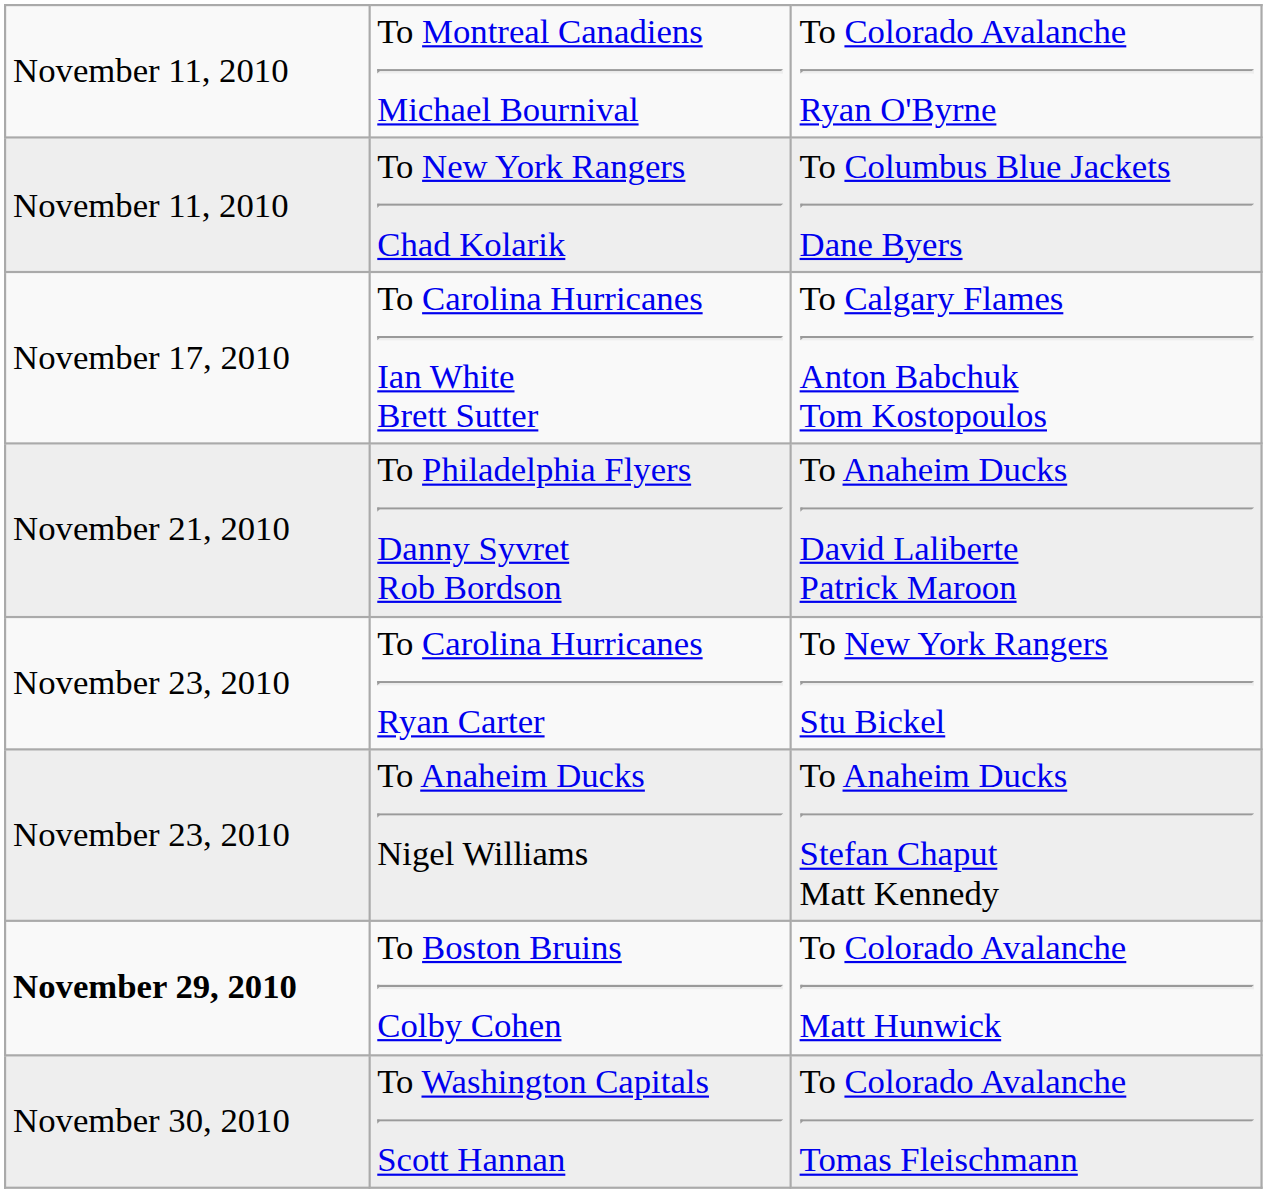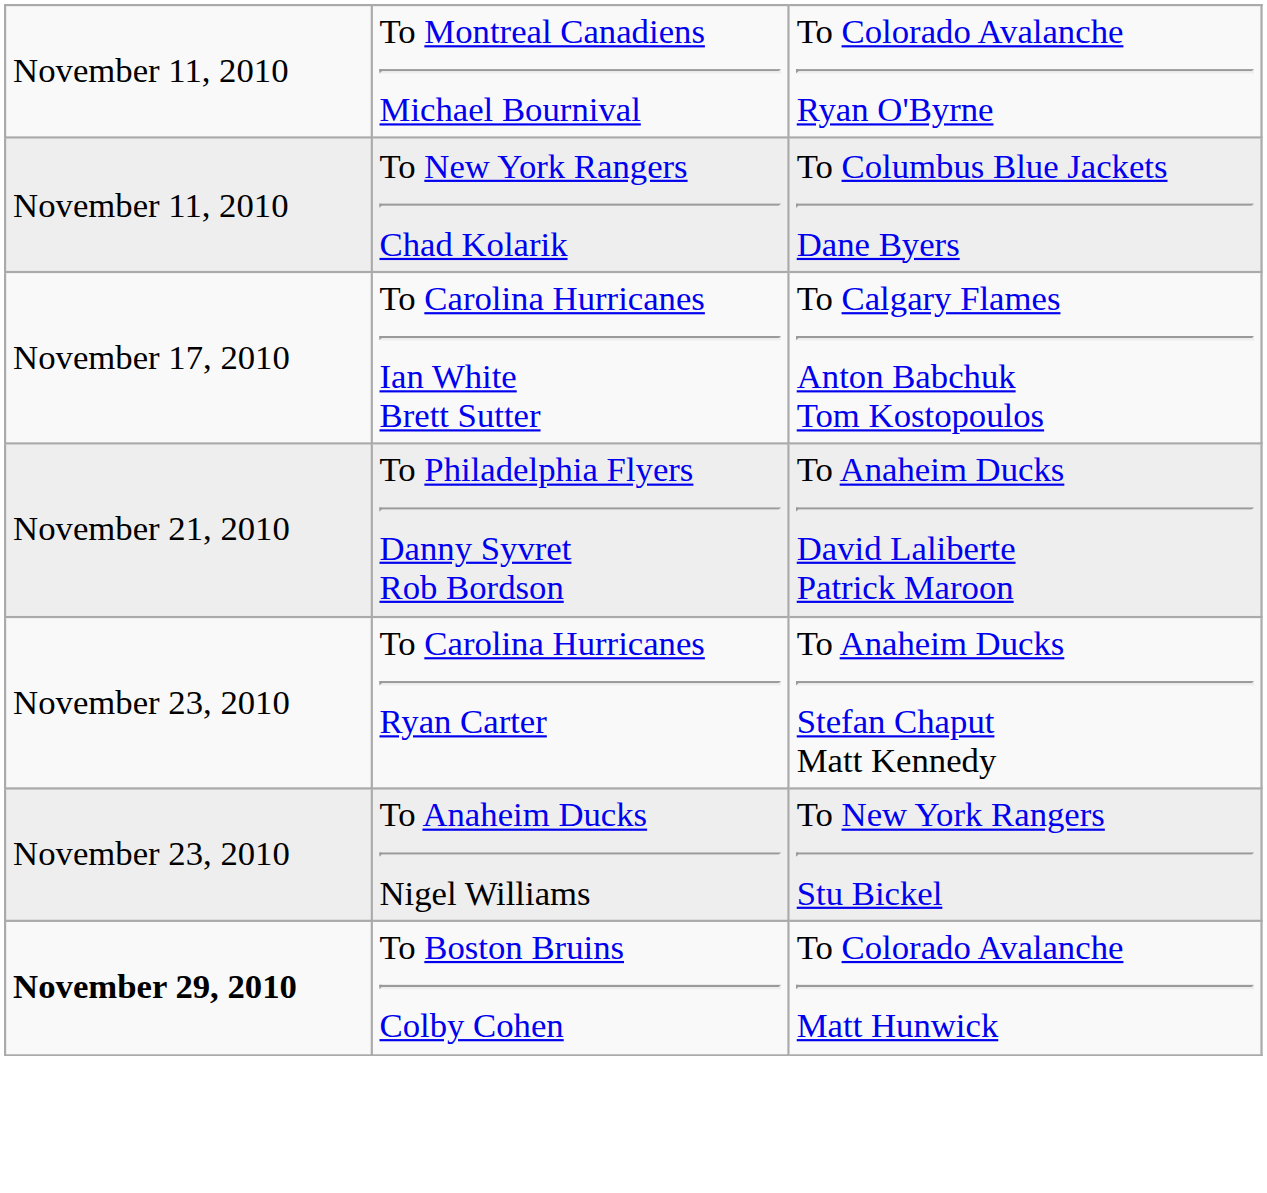 <table class="wikitable" style="border:1px solid #999; width:580px;">
 <tr>
 <td>November 11, 2010</td>
 <td valign="top">To <a href='#'>Montreal Canadiens</a><hr><a href='#'>Michael Bournival</a></td>
 <td valign="top">To <a href='#'>Colorado Avalanche</a><hr><a href='#'>Ryan O'Byrne</a></td>
 </tr>
 <tr bgcolor="eeeeee">
 <td>November 11, 2010</td>
 <td valign="top">To <a href='#'>New York Rangers</a><hr><a href='#'>Chad Kolarik</a></td>
 <td valign="top">To <a href='#'>Columbus Blue Jackets</a><hr><a href='#'>Dane Byers</a></td>
 </tr>
 <tr>
 <td>November 17, 2010</td>
 <td valign="top">To <a href='#'>Carolina Hurricanes</a><hr><a href='#'>Ian White</a><br><a href='#'>Brett Sutter</a></td>
 <td valign="top">To <a href='#'>Calgary Flames</a><hr><a href='#'>Anton Babchuk</a><br><a href='#'>Tom Kostopoulos</a></td>
 </tr>
 <tr bgcolor="eeeeee">
 <td>November 21, 2010</td>
 <td valign="top">To <a href='#'>Philadelphia Flyers</a><hr><a href='#'>Danny Syvret</a><br><a href='#'>Rob Bordson</a></td>
 <td valign="top">To <a href='#'>Anaheim Ducks</a><hr><a href='#'>David Laliberte</a><br><a href='#'>Patrick Maroon</a></td>
 </tr>
 <tr>
 <td>November 23, 2010</td>
 <td valign="top">To <a href='#'>Carolina Hurricanes</a><hr><a href='#'>Ryan Carter</a></td>
-<td valign="top">To <a href='#'>New York Rangers</a><hr><a href='#'>Stu Bickel</a></td>
+<td valign="top">To <a href='#'>Anaheim Ducks</a><hr><a href='#'>Stefan Chaput</a><br>Matt Kennedy</td>
 </tr>
 <tr bgcolor="eeeeee">
 <td>November 23, 2010</td>
 <td valign="top">To <a href='#'>Anaheim Ducks</a><hr>Nigel Williams</td>
-<td valign="top">To <a href='#'>Anaheim Ducks</a><hr><a href='#'>Stefan Chaput</a><br>Matt Kennedy</td>
+<td valign="top">To <a href='#'>New York Rangers</a><hr><a href='#'>Stu Bickel</a></td>
 </tr>
 <tr>
 <td><strong>November 29, 2010</strong></td>
 <td valign="top">To <a href='#'>Boston Bruins</a><hr><a href='#'>Colby Cohen</a></td>
 <td valign="top">To <a href='#'>Colorado Avalanche</a><hr><a href='#'>Matt Hunwick</a></td>
 </tr>
-<tr bgcolor="eeeeee">
-<td>November 30, 2010</td>
-<td valign="top">To <a href='#'>Washington Capitals</a><hr><a href='#'>Scott Hannan</a></td>
-<td valign="top">To <a href='#'>Colorado Avalanche</a><hr><a href='#'>Tomas Fleischmann</a></td>
-</tr>
 </table>
